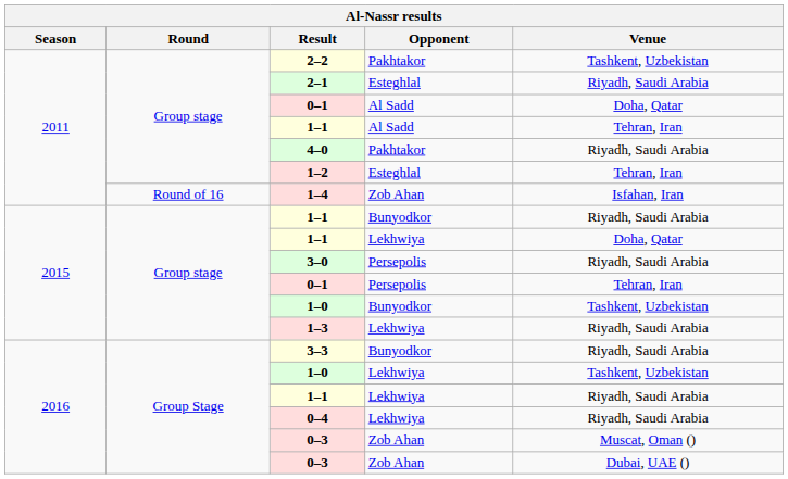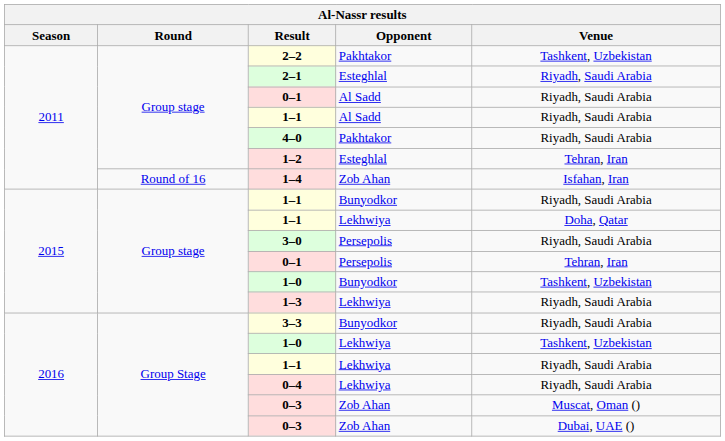 <table class="wikitable" style="width:70%;">
 <tr>
 <th colspan=5>Al-Nassr results</th>
 </tr>
 <tr>
 <th>Season</th>
 <th>Round</th>
 <th>Result</th>
 <th>Opponent</th>
 <th>Venue</th>
 </tr>
 <tr align=center>
 <td rowspan=7><a href='#'>2011</a></td>
 <td rowspan=6><a href='#'>Group stage</a></td>
 <td style="background:#ffd;"><strong>2–2</strong></td>
 <td align=left> <a href='#'>Pakhtakor</a></td>
 <td><a href='#'>Tashkent</a>, <a href='#'>Uzbekistan</a></td>
 </tr>
 <tr align=center>
 <td style="background:#dfd;"><strong>2–1</strong></td>
 <td align=left> <a href='#'>Esteghlal</a></td>
 <td><a href='#'>Riyadh</a>, <a href='#'>Saudi Arabia</a></td>
 </tr>
 <tr align=center>
 <td style="background:#fdd;"><strong>0–1</strong></td>
 <td align=left> <a href='#'>Al Sadd</a></td>
-<td><a href='#'>Doha</a>, <a href='#'>Qatar</a></td>
+<td>Riyadh, Saudi Arabia</td>
 </tr>
 <tr align=center>
 <td style="background:#ffd;"><strong>1–1</strong></td>
 <td align=left> <a href='#'>Al Sadd</a></td>
-<td><a href='#'>Tehran</a>, <a href='#'>Iran</a></td>
+<td>Riyadh, Saudi Arabia</td>
 </tr>
 <tr align=center>
 <td style="background:#dfd;"><strong>4–0</strong></td>
 <td align=left> <a href='#'>Pakhtakor</a></td>
 <td>Riyadh, Saudi Arabia</td>
 </tr>
 <tr align=center>
 <td style="background:#fdd;"><strong>1–2</strong></td>
 <td align=left> <a href='#'>Esteghlal</a></td>
 <td><a href='#'>Tehran</a>, <a href='#'>Iran</a></td>
 </tr>
 <tr align=center>
 <td><a href='#'>Round of 16</a></td>
 <td style="background:#fdd;"><strong>1–4</strong></td>
 <td align=left> <a href='#'>Zob Ahan</a></td>
 <td><a href='#'>Isfahan</a>, <a href='#'>Iran</a></td>
 </tr>
 <tr align=center>
 <td rowspan=6><a href='#'>2015</a></td>
 <td rowspan=6><a href='#'>Group stage</a></td>
 <td style="background:#ffd;"><strong>1–1</strong></td>
 <td align=left> <a href='#'>Bunyodkor</a></td>
 <td>Riyadh, Saudi Arabia</td>
 </tr>
 <tr align=center>
 <td style="background:#ffd;"><strong>1–1</strong></td>
 <td align=left> <a href='#'>Lekhwiya</a></td>
 <td><a href='#'>Doha</a>, <a href='#'>Qatar</a></td>
 </tr>
 <tr align=center>
 <td style="background:#dfd;"><strong>3–0</strong></td>
 <td align=left> <a href='#'>Persepolis</a></td>
 <td>Riyadh, Saudi Arabia</td>
 </tr>
 <tr align=center>
 <td style="background:#fdd;"><strong>0–1</strong></td>
 <td align=left> <a href='#'>Persepolis</a></td>
 <td><a href='#'>Tehran</a>, <a href='#'>Iran</a></td>
 </tr>
 <tr align=center>
 <td style="background:#dfd;"><strong>1–0</strong></td>
 <td align=left> <a href='#'>Bunyodkor</a></td>
 <td><a href='#'>Tashkent</a>, <a href='#'>Uzbekistan</a></td>
 </tr>
 <tr align=center>
 <td style="background:#fdd;"><strong>1–3</strong></td>
 <td align=left> <a href='#'>Lekhwiya</a></td>
 <td>Riyadh, Saudi Arabia</td>
 </tr>
 <tr align=center>
 <td rowspan="6" style="text-align:center;"><a href='#'>2016</a></td>
 <td rowspan=6><a href='#'>Group Stage</a></td>
 <td style="background:#ffd;"><strong>3–3</strong></td>
 <td align=left> <a href='#'>Bunyodkor</a></td>
 <td>Riyadh, Saudi Arabia</td>
 </tr>
 <tr align=center>
 <td style="background:#dfd;"><strong>1–0</strong></td>
 <td align=left> <a href='#'>Lekhwiya</a></td>
 <td><a href='#'>Tashkent</a>, <a href='#'>Uzbekistan</a></td>
 </tr>
 <tr align=center>
 <td style="background:#ffd;"><strong>1–1</strong></td>
 <td align=left> <a href='#'>Lekhwiya</a></td>
 <td>Riyadh, Saudi Arabia</td>
 </tr>
 <tr align=center>
 <td style="background:#fdd;"><strong>0–4</strong></td>
 <td align=left> <a href='#'>Lekhwiya</a></td>
 <td>Riyadh, Saudi Arabia</td>
 </tr>
 <tr align=center>
 <td style="background:#fdd;"><strong>0–3</strong></td>
 <td align=left> <a href='#'>Zob Ahan</a></td>
 <td><a href='#'>Muscat</a>, <a href='#'>Oman</a> ()</td>
 </tr>
 <tr align=center>
 <td style="background:#fdd;"><strong>0–3</strong></td>
 <td align=left> <a href='#'>Zob Ahan</a></td>
 <td><a href='#'>Dubai</a>, <a href='#'>UAE</a> ()</td>
 </tr>
 </table>
